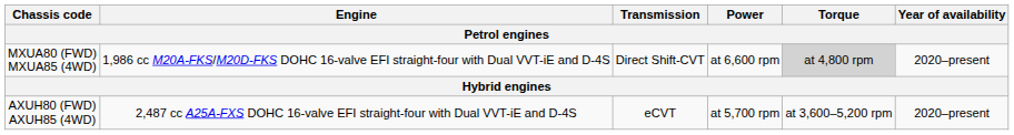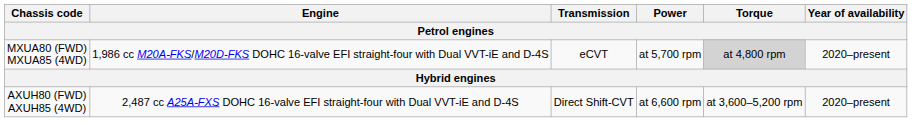 <table class="wikitable" style="text-align:center; font-size:90%;">
 <tr>
 <th>Chassis code</th>
 <th>Engine</th>
 <th>Transmission</th>
 <th>Power</th>
 <th>Torque</th>
 <th>Year of availability</th>
 </tr>
 <tr>
 <th colspan="7">Petrol engines</th>
 </tr>
 <tr>
 <td>MXUA80 (FWD)<br>MXUA85 (4WD)</td>
 <td>1,986 cc <em><a href='#'>M20A-FKS</a></em>/<em><a href='#'>M20D-FKS</a></em> DOHC 16-valve EFI straight-four with Dual VVT-iE and D-4S</td>
-<td>Direct Shift-CVT</td>
-<td> at 6,600 rpm</td>
+<td>eCVT</td>
+<td> at 5,700 rpm</td>
 <td style="background: lightgrey;"> at 4,800 rpm</td>
 <td>2020–present</td>
 </tr>
 <tr>
 <th colspan="7">Hybrid engines</th>
 </tr>
 <tr>
 <td>AXUH80 (FWD)<br>AXUH85 (4WD)</td>
 <td>2,487 cc <em><a href='#'>A25A-FXS</a></em> DOHC 16-valve EFI straight-four with Dual VVT-iE and D-4S</td>
-<td>eCVT</td>
-<td> at 5,700 rpm</td>
+<td>Direct Shift-CVT</td>
+<td> at 6,600 rpm</td>
 <td> at 3,600–5,200 rpm</td>
 <td>2020–present</td>
 </tr>
 </table>
